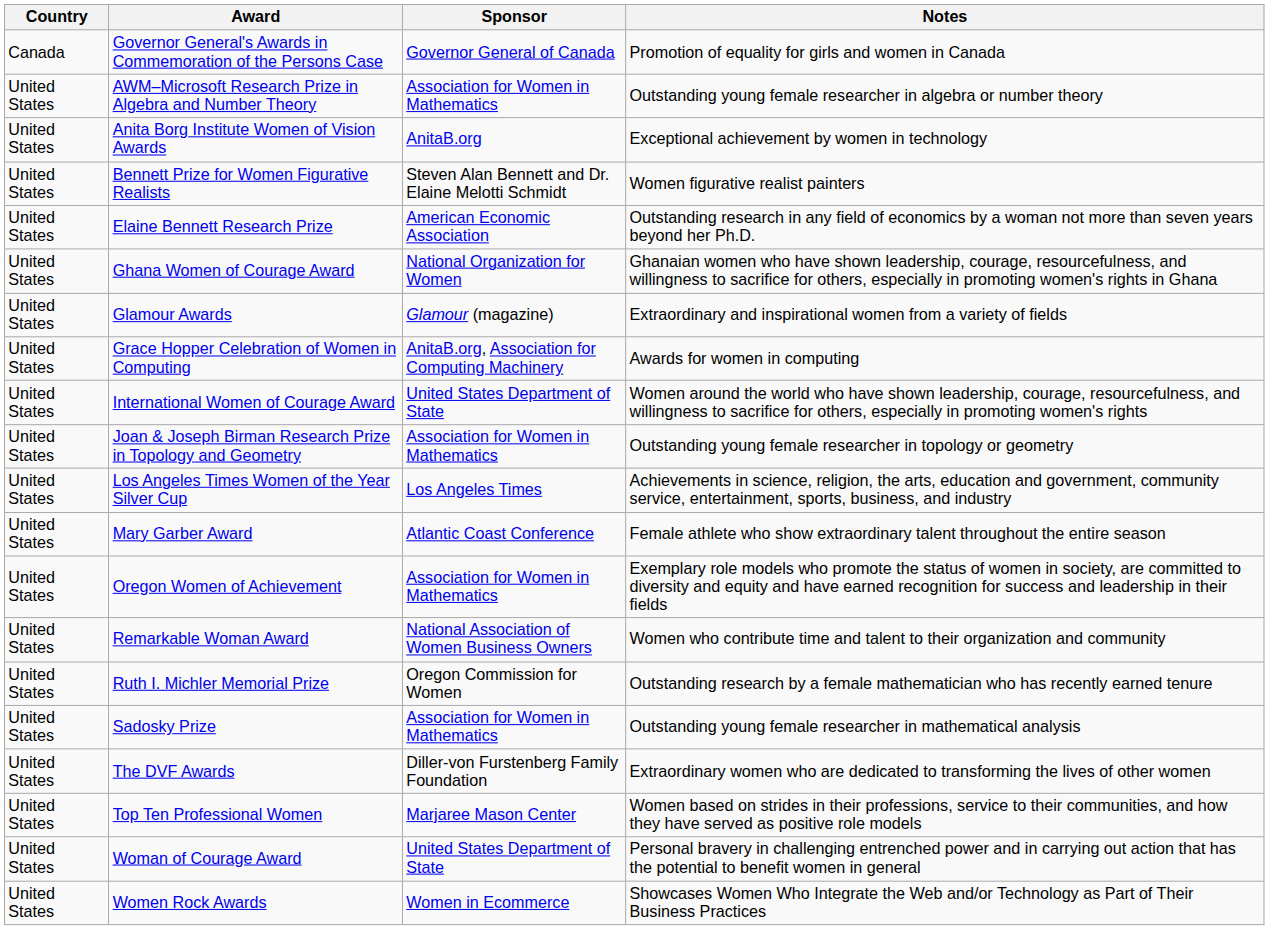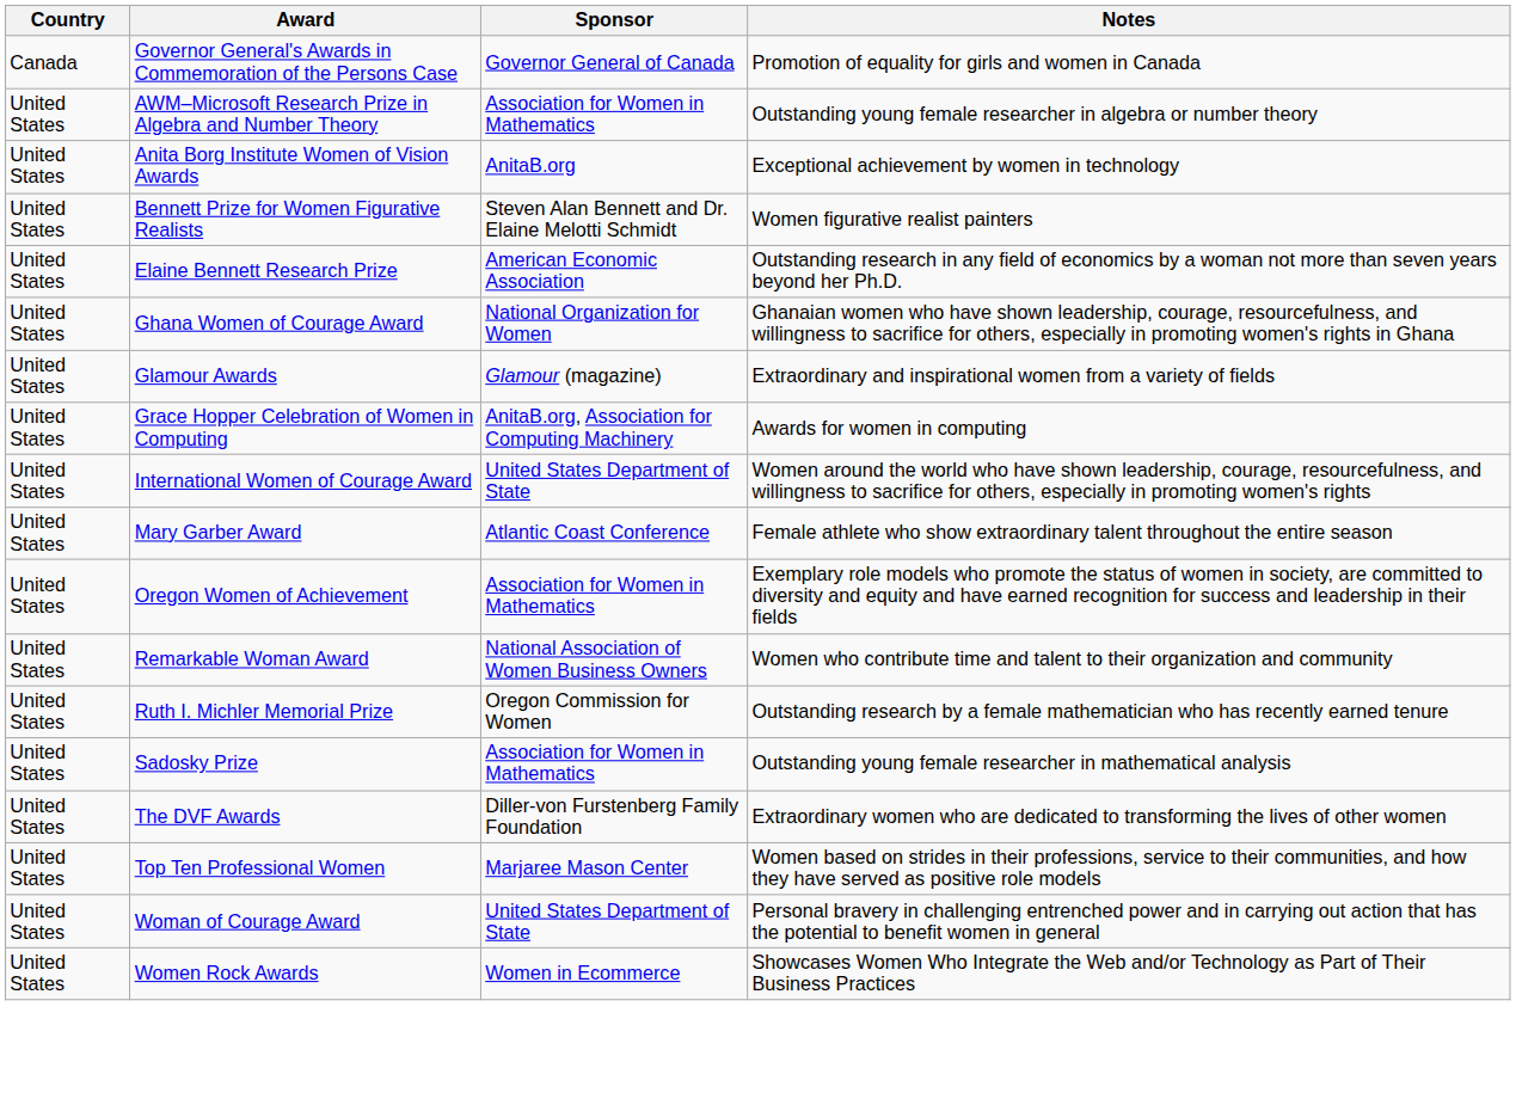 <table Class="wikitable sortable">
 <tr>
 <th style="width:6em;">Country</th>
 <th>Award</th>
 <th>Sponsor</th>
 <th>Notes</th>
 </tr>
 <tr>
 <td>Canada</td>
 <td><a href='#'>Governor General's Awards in Commemoration of the Persons Case</a></td>
 <td><a href='#'>Governor General of Canada</a></td>
 <td>Promotion of equality for girls and women in Canada</td>
 </tr>
 <tr>
 <td>United States</td>
 <td><a href='#'>AWM–Microsoft Research Prize in Algebra and Number Theory</a></td>
 <td><a href='#'>Association for Women in Mathematics</a></td>
 <td>Outstanding young female researcher in algebra or number theory</td>
 </tr>
 <tr>
 <td>United States</td>
 <td><a href='#'>Anita Borg Institute Women of Vision Awards</a></td>
 <td><a href='#'>AnitaB.org</a></td>
 <td>Exceptional achievement by women in technology</td>
 </tr>
 <tr>
 <td>United States</td>
 <td><a href='#'>Bennett Prize for Women Figurative Realists</a></td>
 <td>Steven Alan Bennett and Dr. Elaine Melotti Schmidt</td>
 <td>Women figurative realist painters</td>
 </tr>
 <tr>
 <td>United States</td>
 <td><a href='#'>Elaine Bennett Research Prize</a></td>
 <td><a href='#'>American Economic Association</a></td>
 <td>Outstanding research in any field of economics by a woman not more than seven years beyond her Ph.D.</td>
 </tr>
 <tr>
 <td>United States</td>
 <td><a href='#'>Ghana Women of Courage Award</a></td>
 <td><a href='#'>National Organization for Women</a></td>
 <td>Ghanaian women who have shown leadership, courage, resourcefulness, and willingness to sacrifice for others, especially in promoting women's rights in Ghana</td>
 </tr>
 <tr>
 <td>United States</td>
 <td><a href='#'>Glamour Awards</a></td>
 <td><em><a href='#'>Glamour</a></em> (magazine)</td>
 <td>Extraordinary and inspirational women from a variety of fields</td>
 </tr>
 <tr>
 <td>United States</td>
 <td><a href='#'>Grace Hopper Celebration of Women in Computing</a></td>
 <td><a href='#'>AnitaB.org</a>, <a href='#'>Association for Computing Machinery</a></td>
 <td>Awards for women in computing</td>
 </tr>
 <tr>
 <td>United States</td>
 <td><a href='#'>International Women of Courage Award</a></td>
 <td><a href='#'>United States Department of State</a></td>
 <td>Women around the world who have shown leadership, courage, resourcefulness, and willingness to sacrifice for others, especially in promoting women's rights</td>
 </tr>
 <tr>
 <td>United States</td>
-<td><a href='#'>Joan & Joseph Birman Research Prize in Topology and Geometry</a></td>
-<td><a href='#'>Association for Women in Mathematics</a></td>
-<td>Outstanding young female researcher in topology or geometry</td>
-</tr>
-<tr>
-<td>United States</td>
-<td><a href='#'>Los Angeles Times Women of the Year Silver Cup</a></td>
-<td><a href='#'>Los Angeles Times</a></td>
-<td>Achievements in science, religion, the arts, education and government, community service, entertainment, sports, business, and industry</td>
-</tr>
-<tr>
-<td>United States</td>
 <td><a href='#'>Mary Garber Award</a></td>
 <td><a href='#'>Atlantic Coast Conference</a></td>
 <td>Female athlete who show extraordinary talent throughout the entire season</td>
 </tr>
 <tr>
 <td>United States</td>
 <td><a href='#'>Oregon Women of Achievement</a></td>
 <td><a href='#'>Association for Women in Mathematics</a></td>
 <td>Exemplary role models who promote the status of women in society, are committed to diversity and equity and have earned recognition for success and leadership in their fields</td>
 </tr>
 <tr>
 <td>United States</td>
 <td><a href='#'>Remarkable Woman Award</a></td>
 <td><a href='#'>National Association of Women Business Owners</a></td>
 <td>Women who contribute time and talent to their organization and community</td>
 </tr>
 <tr>
 <td>United States</td>
 <td><a href='#'>Ruth I. Michler Memorial Prize</a></td>
 <td>Oregon Commission for Women</td>
 <td>Outstanding research by a female mathematician who has recently earned tenure</td>
 </tr>
 <tr>
 <td>United States</td>
 <td><a href='#'>Sadosky Prize</a></td>
 <td><a href='#'>Association for Women in Mathematics</a></td>
 <td>Outstanding young female researcher in mathematical analysis</td>
 </tr>
 <tr>
 <td>United States</td>
 <td><a href='#'>The DVF Awards</a></td>
 <td>Diller-von Furstenberg Family Foundation</td>
 <td>Extraordinary women who are dedicated to transforming the lives of other women</td>
 </tr>
 <tr>
 <td>United States</td>
 <td><a href='#'>Top Ten Professional Women</a></td>
 <td><a href='#'>Marjaree Mason Center</a></td>
 <td>Women based on strides in their professions, service to their communities, and how they have served as positive role models</td>
 </tr>
 <tr>
 <td>United States</td>
 <td><a href='#'>Woman of Courage Award</a></td>
 <td><a href='#'>United States Department of State</a></td>
 <td>Personal bravery in challenging entrenched power and in carrying out action that has the potential to benefit women in general</td>
 </tr>
 <tr>
 <td>United States</td>
 <td><a href='#'>Women Rock Awards</a></td>
 <td><a href='#'>Women in Ecommerce</a></td>
 <td>Showcases Women Who Integrate the Web and/or Technology as Part of Their Business Practices</td>
 </tr>
 </table>
